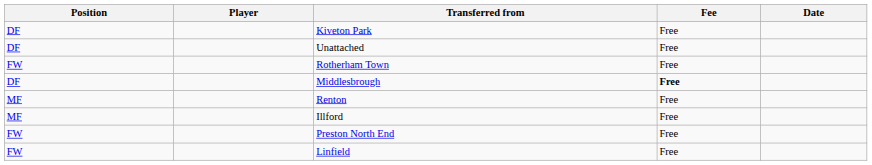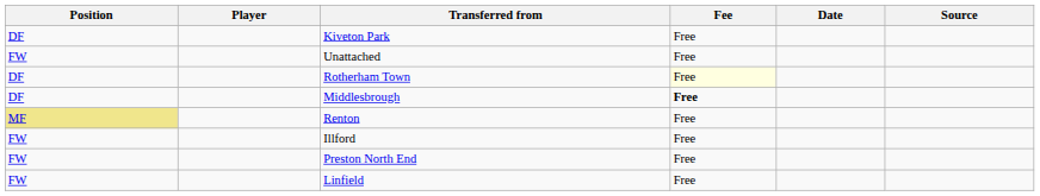 <table width=99% class="wikitable sortable" style="text-align:center; font-size:95%; text-align:left">
 <tr>
 <th>Position</th>
 <th>Player</th>
 <th>Transferred from</th>
 <th>Fee</th>
 <th>Date</th>
+<th>Source</th>
 </tr>
 <tr>
 <td><a href='#'>DF</a></td>
 <td></td>
 <td><a href='#'>Kiveton Park</a></td>
 <td>Free</td>
 <td></td>
-</tr>
-<tr>
-<td><a href='#'>DF</a></td>
-<td></td>
-<td>Unattached</td>
-<td>Free</td>
 <td></td>
 </tr>
 <tr>
 <td><a href='#'>FW</a></td>
 <td></td>
+<td>Unattached</td>
+<td>Free</td>
+<td></td>
+<td></td>
+</tr>
+<tr>
+<td><a href='#'>DF</a></td>
+<td></td>
 <td><a href='#'>Rotherham Town</a></td>
-<td>Free</td>
+<td style="background: lightyellow;">Free</td>
+<td></td>
 <td></td>
 </tr>
 <tr>
 <td><a href='#'>DF</a></td>
 <td></td>
 <td><a href='#'>Middlesbrough</a></td>
 <td><strong>Free</strong></td>
 <td></td>
+<td></td>
 </tr>
 <tr>
-<td><a href='#'>MF</a></td>
+<td style="background: khaki;"><a href='#'>MF</a></td>
 <td></td>
 <td><a href='#'>Renton</a></td>
 <td>Free</td>
 <td></td>
+<td></td>
 </tr>
 <tr>
-<td><a href='#'>MF</a></td>
+<td><a href='#'>FW</a></td>
 <td></td>
 <td>Illford</td>
 <td>Free</td>
+<td></td>
 <td></td>
 </tr>
 <tr>
 <td><a href='#'>FW</a></td>
 <td></td>
 <td><a href='#'>Preston North End</a></td>
 <td>Free</td>
 <td></td>
+<td></td>
 </tr>
 <tr>
 <td><a href='#'>FW</a></td>
 <td></td>
 <td><a href='#'>Linfield</a></td>
 <td>Free</td>
 <td></td>
+<td></td>
 </tr>
 </table>
